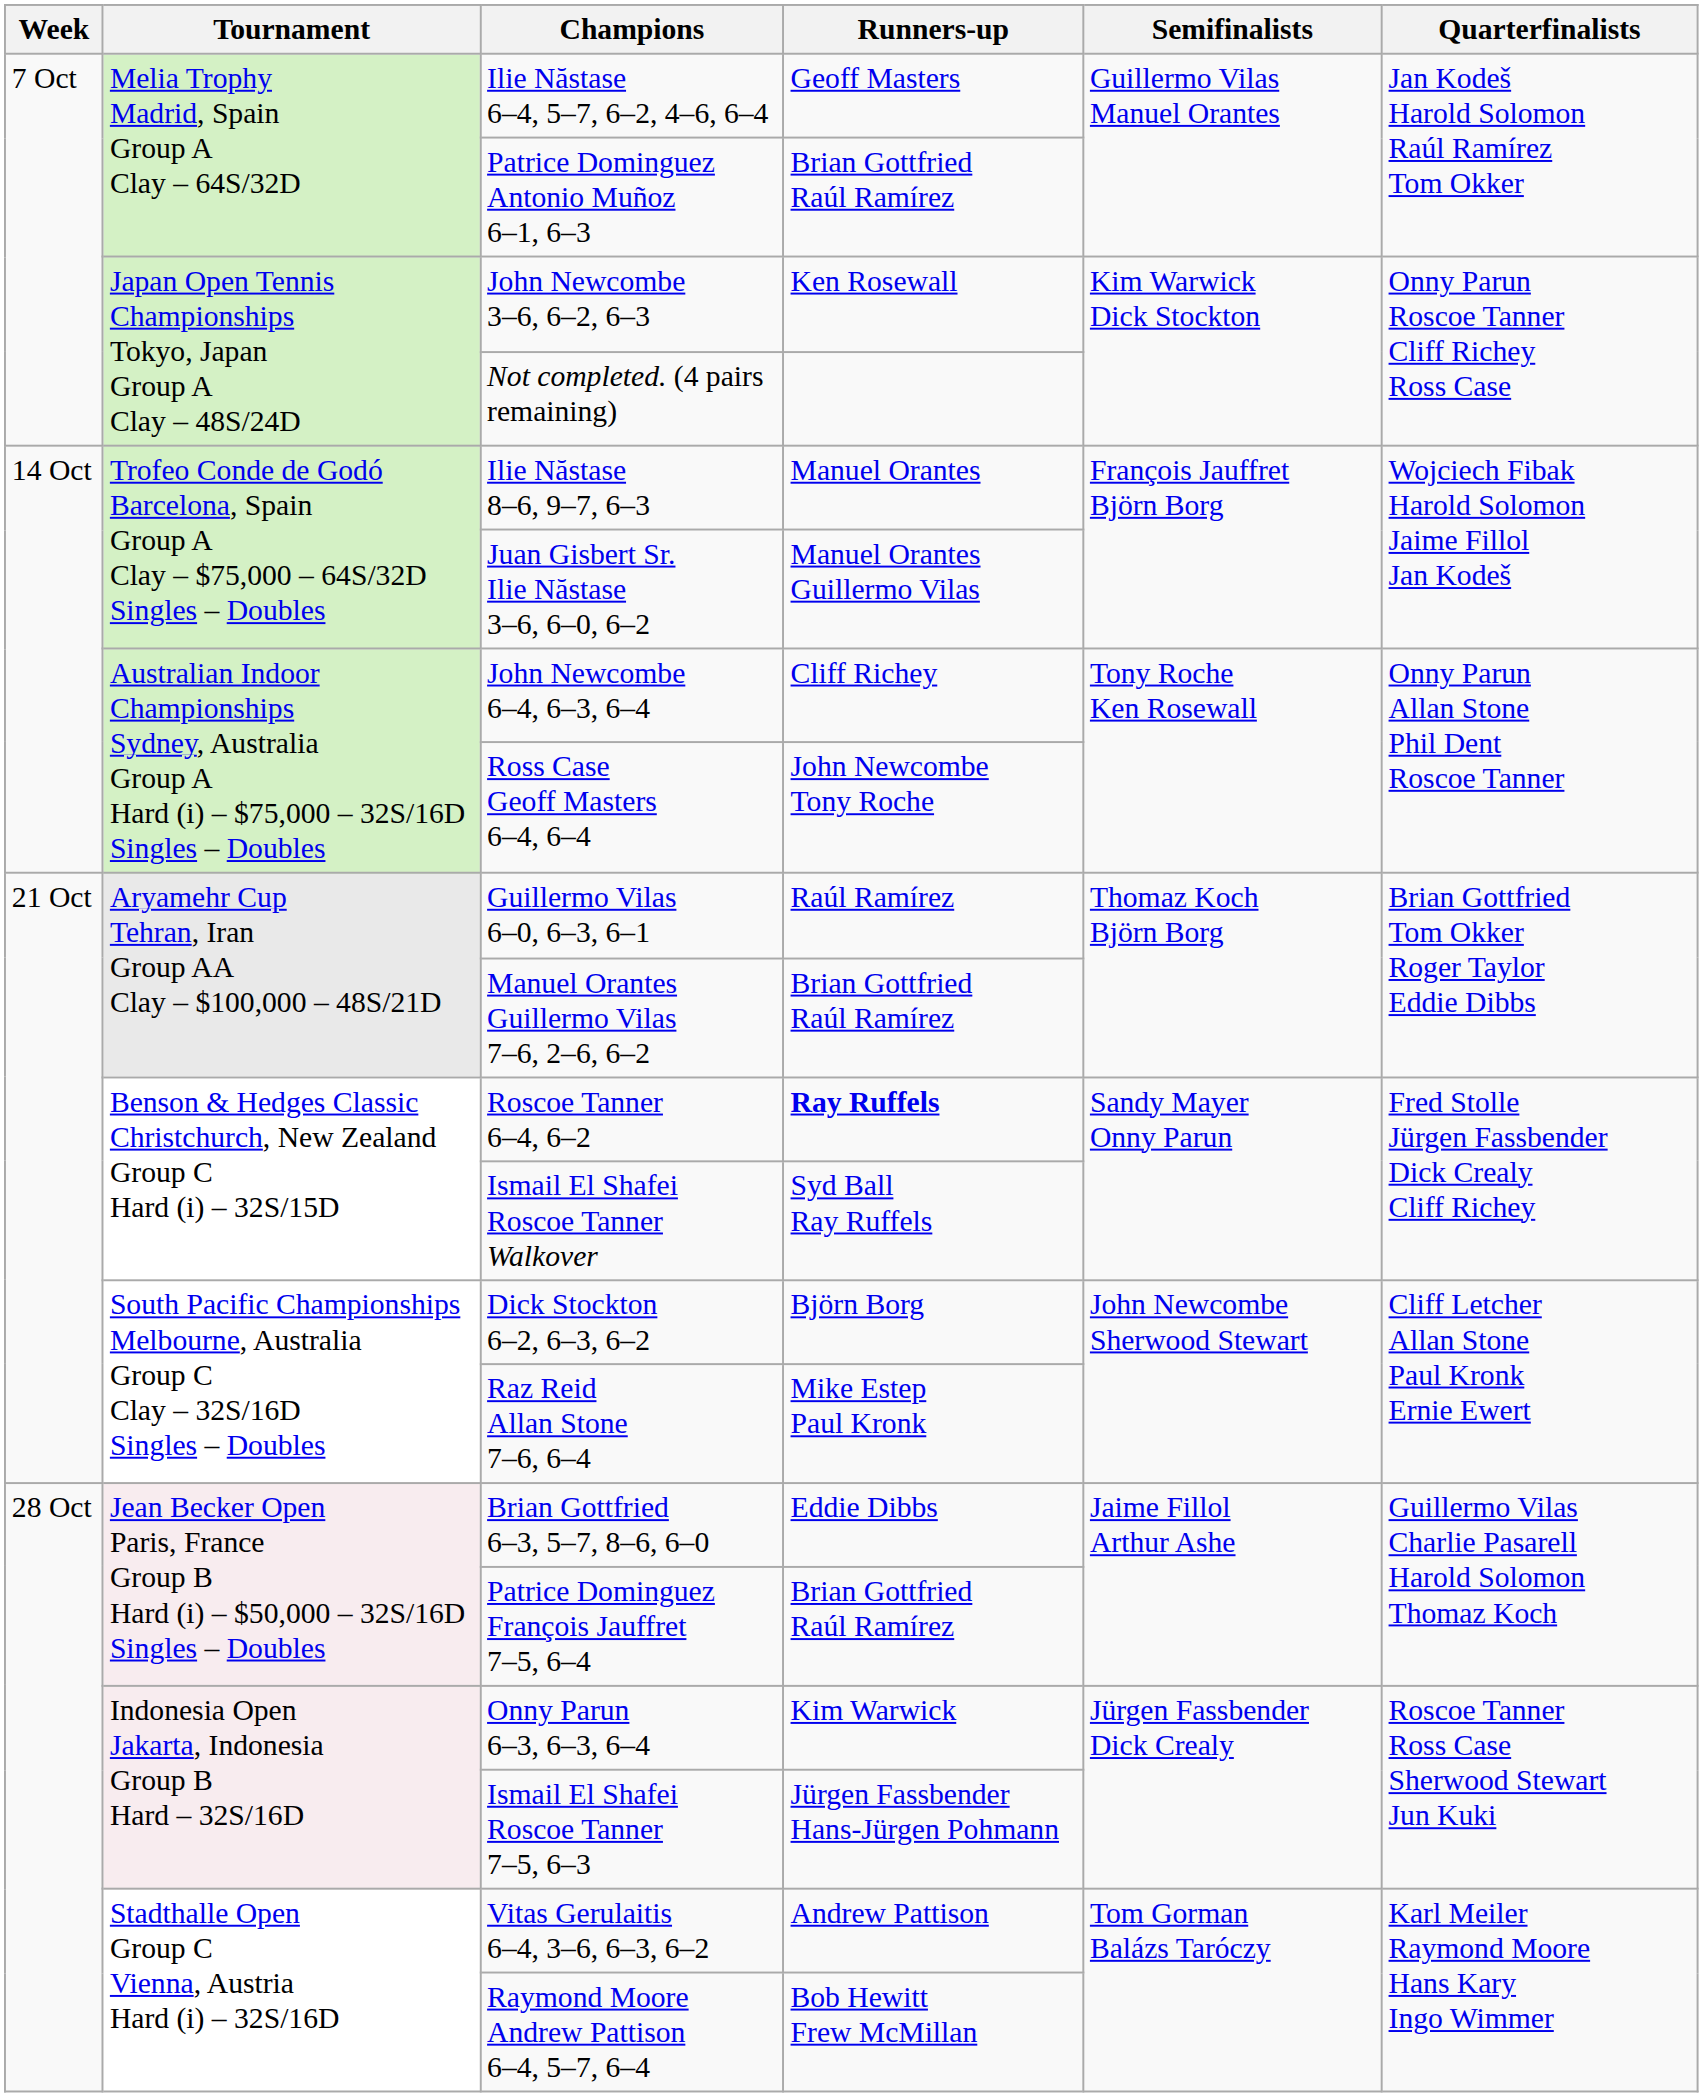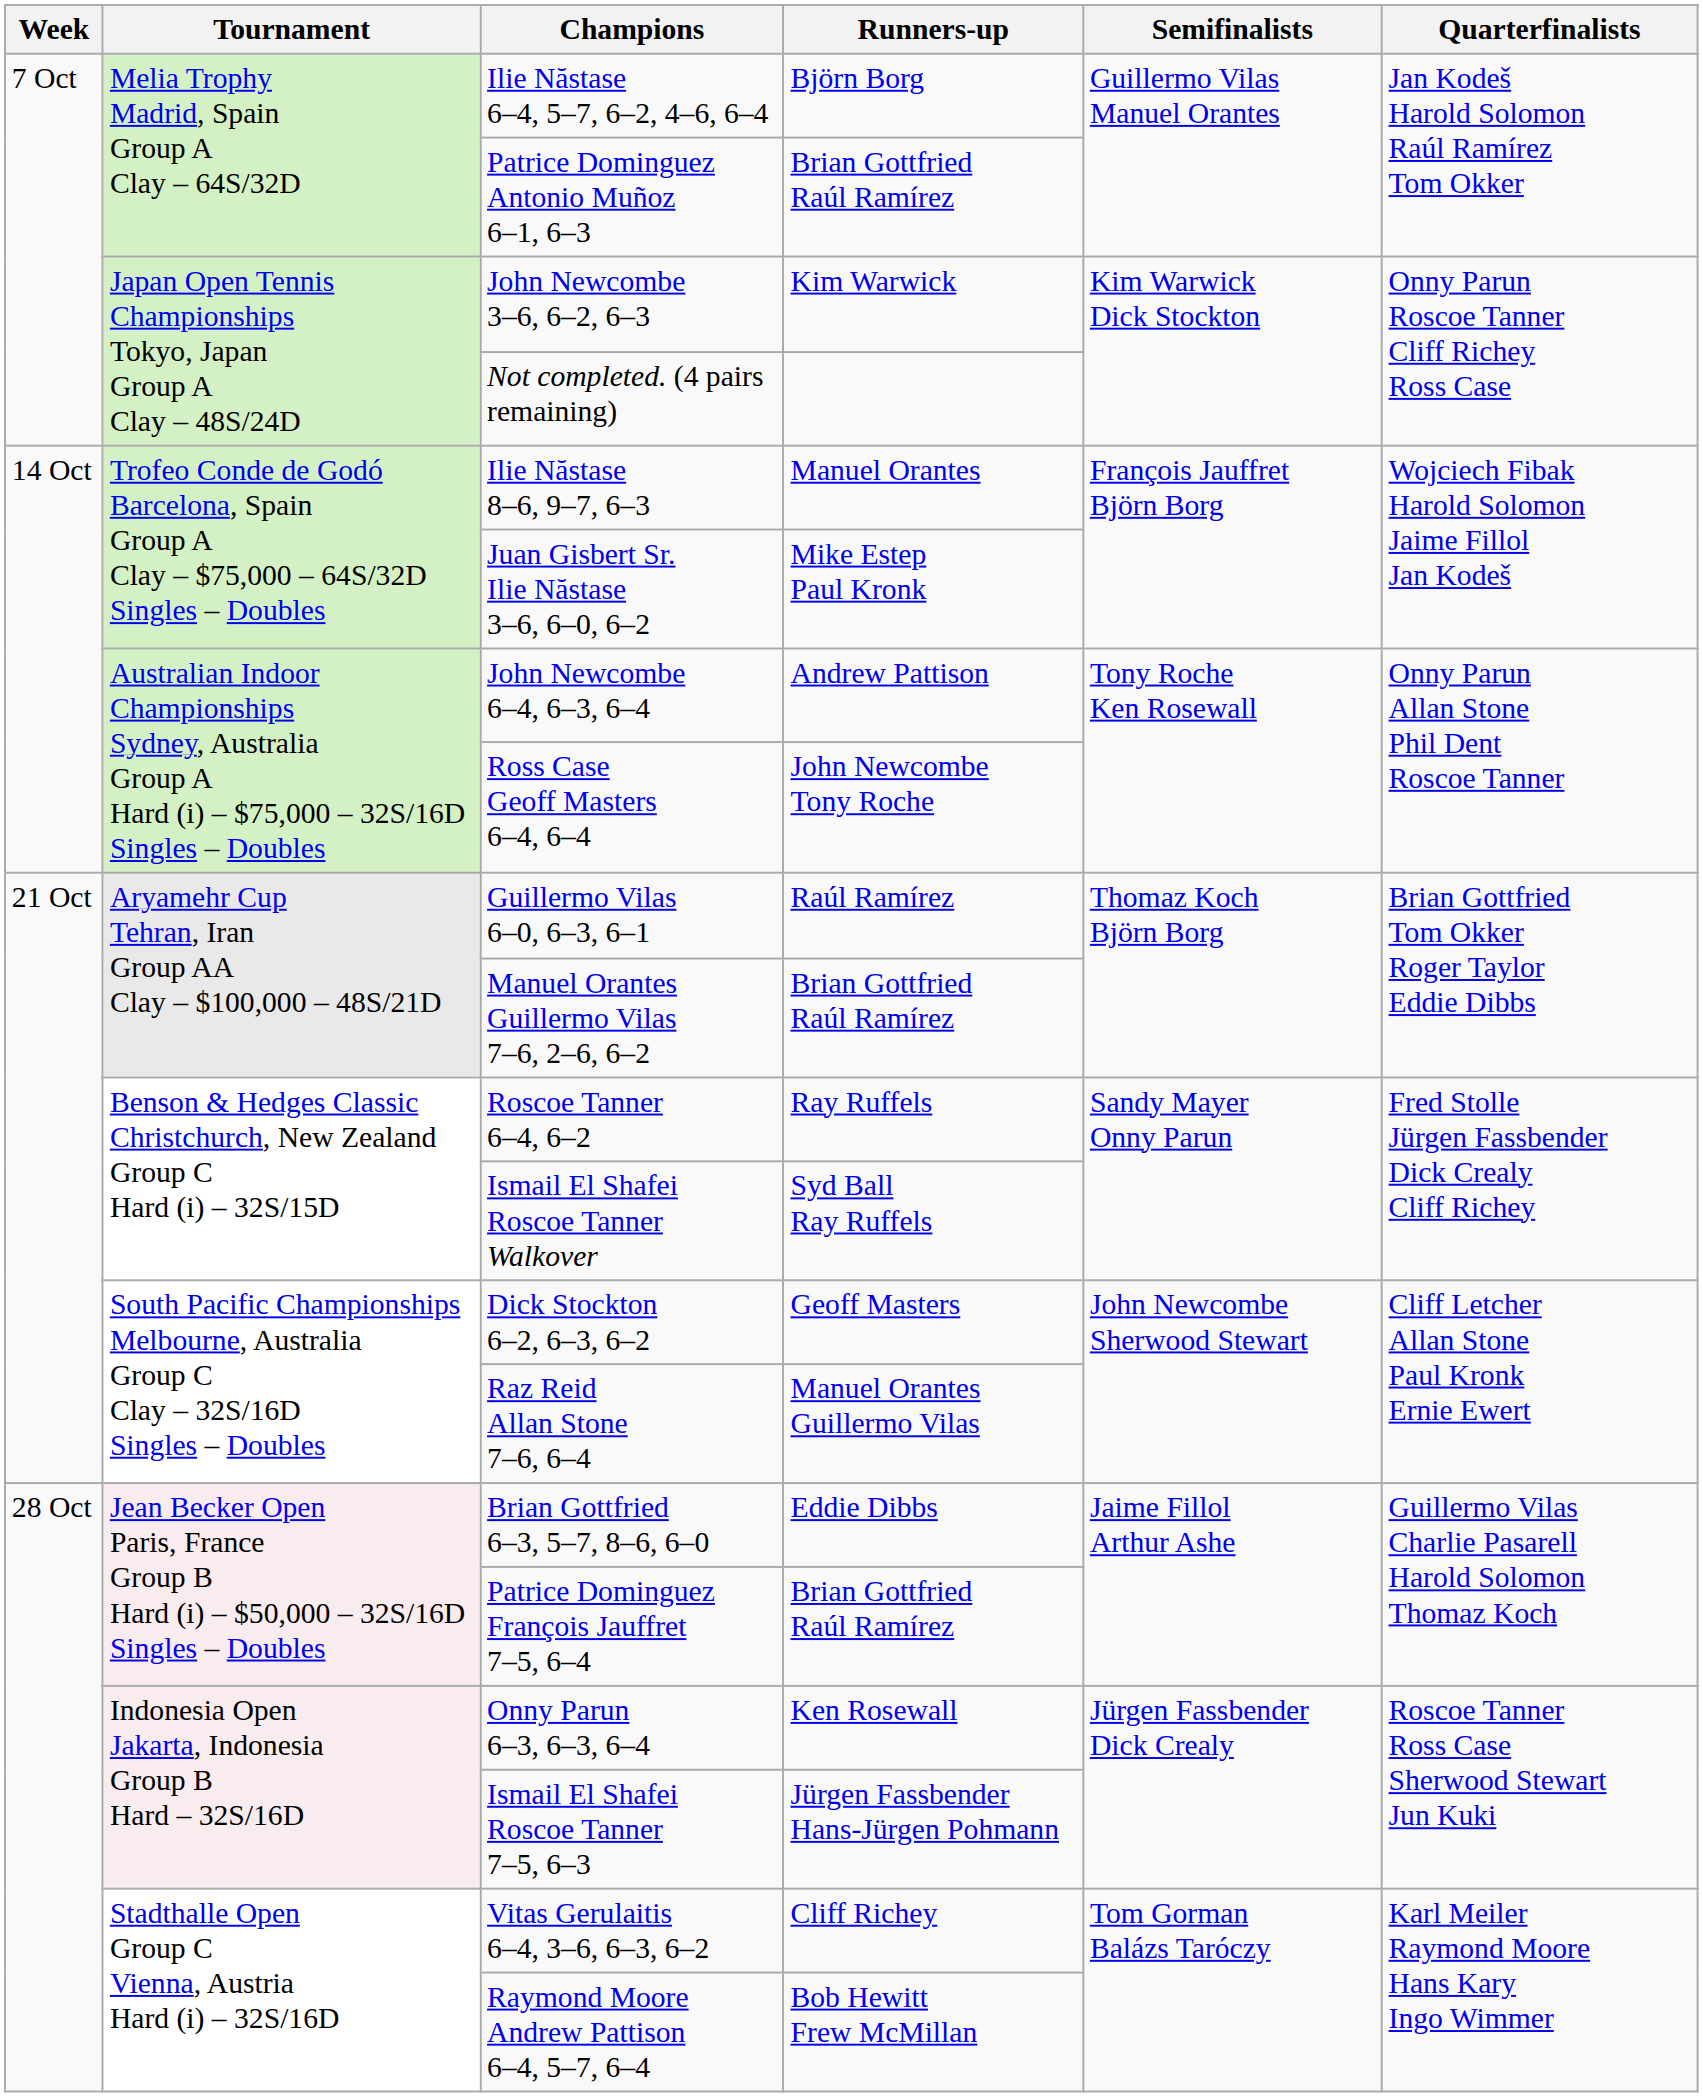 <table class=wikitable style=font-size:95%>
 <tr>
 <th style="width:48px;">Week</th>
 <th style="width:250px;">Tournament</th>
 <th style="width:200px;">Champions</th>
 <th style="width:200px;">Runners-up</th>
 <th style="width:190px;">Semifinalists</th>
 <th style="width:190px;">Quarterfinalists</th>
 </tr>
 <tr valign=top>
 <td rowspan=4>7 Oct</td>
 <td style="background:#D4F1C5;" rowspan="2"><a href='#'>Melia Trophy</a> <br> <a href='#'>Madrid</a>, Spain <br> Group A <br> Clay – 64S/32D</td>
 <td> <a href='#'>Ilie Năstase</a> <br> 6–4, 5–7, 6–2, 4–6, 6–4</td>
-<td> <a href='#'>Geoff Masters</a></td>
+<td> <a href='#'>Björn Borg</a></td>
 <td rowspan=2> <a href='#'>Guillermo Vilas</a> <br>  <a href='#'>Manuel Orantes</a></td>
 <td rowspan=2> <a href='#'>Jan Kodeš</a> <br>  <a href='#'>Harold Solomon</a> <br>  <a href='#'>Raúl Ramírez</a> <br>  <a href='#'>Tom Okker</a></td>
 </tr>
 <tr valign=top>
 <td> <a href='#'>Patrice Dominguez</a> <br>  <a href='#'>Antonio Muñoz</a> <br> 6–1, 6–3</td>
 <td> <a href='#'>Brian Gottfried</a> <br>  <a href='#'>Raúl Ramírez</a></td>
 </tr>
 <tr valign=top>
 <td style="background:#D4F1C5;" rowspan="2"><a href='#'>Japan Open Tennis Championships</a> <br>  Tokyo, Japan <br> Group A <br> Clay – 48S/24D</td>
 <td> <a href='#'>John Newcombe</a> <br> 3–6, 6–2, 6–3</td>
-<td> <a href='#'>Ken Rosewall</a></td>
+<td> <a href='#'>Kim Warwick</a></td>
 <td rowspan=2> <a href='#'>Kim Warwick</a> <br>  <a href='#'>Dick Stockton</a></td>
 <td rowspan=2> <a href='#'>Onny Parun</a> <br>  <a href='#'>Roscoe Tanner</a> <br>  <a href='#'>Cliff Richey</a> <br>  <a href='#'>Ross Case</a></td>
 </tr>
 <tr valign=top>
 <td><em>Not completed.</em> (4 pairs remaining)</td>
 <td></td>
 </tr>
 <tr valign=top>
 <td rowspan=4>14 Oct</td>
 <td style="background:#D4F1C5;" rowspan="2"><a href='#'>Trofeo Conde de Godó</a> <br> <a href='#'>Barcelona</a>, Spain <br> Group A <br>Clay – $75,000 – 64S/32D <br> <a href='#'>Singles</a> – <a href='#'>Doubles</a></td>
 <td> <a href='#'>Ilie Năstase</a> <br> 8–6, 9–7, 6–3</td>
 <td> <a href='#'>Manuel Orantes</a></td>
 <td rowspan=2> <a href='#'>François Jauffret</a> <br>  <a href='#'>Björn Borg</a></td>
 <td rowspan=2> <a href='#'>Wojciech Fibak</a> <br>  <a href='#'>Harold Solomon</a> <br>  <a href='#'>Jaime Fillol</a> <br>  <a href='#'>Jan Kodeš</a></td>
 </tr>
 <tr valign=top>
 <td> <a href='#'>Juan Gisbert Sr.</a> <br>  <a href='#'>Ilie Năstase</a> <br> 3–6, 6–0, 6–2</td>
-<td> <a href='#'>Manuel Orantes</a> <br>  <a href='#'>Guillermo Vilas</a></td>
+<td> <a href='#'>Mike Estep</a> <br>  <a href='#'>Paul Kronk</a></td>
 </tr>
 <tr valign=top>
 <td style="background:#D4F1C5;" rowspan=2><a href='#'>Australian Indoor Championships</a> <br> <a href='#'>Sydney</a>, Australia <br> Group A <br> Hard (i) – $75,000 – 32S/16D <br> <a href='#'>Singles</a> – <a href='#'>Doubles</a></td>
 <td> <a href='#'>John Newcombe</a> <br> 6–4, 6–3, 6–4</td>
-<td> <a href='#'>Cliff Richey</a></td>
+<td> <a href='#'>Andrew Pattison</a></td>
 <td rowspan=2> <a href='#'>Tony Roche</a> <br>  <a href='#'>Ken Rosewall</a></td>
 <td rowspan=2> <a href='#'>Onny Parun</a> <br>  <a href='#'>Allan Stone</a> <br>  <a href='#'>Phil Dent</a> <br>  <a href='#'>Roscoe Tanner</a></td>
 </tr>
 <tr valign=top>
 <td> <a href='#'>Ross Case</a> <br>  <a href='#'>Geoff Masters</a> <br> 6–4, 6–4</td>
 <td> <a href='#'>John Newcombe</a> <br>  <a href='#'>Tony Roche</a></td>
 </tr>
 <tr valign=top>
 <td rowspan=6>21 Oct</td>
 <td style="background:#E9E9E9;" rowspan="2"><a href='#'>Aryamehr Cup</a> <br> <a href='#'>Tehran</a>, Iran <br> Group AA <br>Clay – $100,000 – 48S/21D</td>
 <td> <a href='#'>Guillermo Vilas</a> <br> 6–0, 6–3, 6–1</td>
 <td> <a href='#'>Raúl Ramírez</a></td>
 <td rowspan=2> <a href='#'>Thomaz Koch</a> <br>  <a href='#'>Björn Borg</a></td>
 <td rowspan=2> <a href='#'>Brian Gottfried</a> <br>  <a href='#'>Tom Okker</a> <br>  <a href='#'>Roger Taylor</a> <br>  <a href='#'>Eddie Dibbs</a></td>
 </tr>
 <tr valign=top>
 <td> <a href='#'>Manuel Orantes</a> <br>  <a href='#'>Guillermo Vilas</a> <br> 7–6, 2–6, 6–2</td>
 <td> <a href='#'>Brian Gottfried</a> <br>  <a href='#'>Raúl Ramírez</a></td>
 </tr>
 <tr valign=top>
 <td style="background:#FFFFFF;" rowspan=2><a href='#'>Benson & Hedges Classic</a> <br> <a href='#'>Christchurch</a>, New Zealand <br> Group C <br> Hard (i) – 32S/15D</td>
 <td> <a href='#'>Roscoe Tanner</a> <br> 6–4, 6–2</td>
-<td><strong> <a href='#'>Ray Ruffels</a></strong></td>
+<td> <a href='#'>Ray Ruffels</a></td>
 <td rowspan=2> <a href='#'>Sandy Mayer</a> <br>  <a href='#'>Onny Parun</a></td>
 <td rowspan=2> <a href='#'>Fred Stolle</a> <br>  <a href='#'>Jürgen Fassbender</a> <br>  <a href='#'>Dick Crealy</a> <br>  <a href='#'>Cliff Richey</a></td>
 </tr>
 <tr valign=top>
 <td> <a href='#'>Ismail El Shafei</a> <br>  <a href='#'>Roscoe Tanner</a> <br> <em>Walkover</em></td>
 <td> <a href='#'>Syd Ball</a> <br>  <a href='#'>Ray Ruffels</a></td>
 </tr>
 <tr valign=top>
 <td style="background:#FFFFFF;" rowspan=2><a href='#'>South Pacific Championships</a> <br> <a href='#'>Melbourne</a>, Australia <br> Group C <br> Clay – 32S/16D <br> <a href='#'>Singles</a> – <a href='#'>Doubles</a></td>
 <td> <a href='#'>Dick Stockton</a> <br> 6–2, 6–3, 6–2</td>
-<td> <a href='#'>Björn Borg</a></td>
+<td> <a href='#'>Geoff Masters</a></td>
 <td rowspan=2> <a href='#'>John Newcombe</a> <br>  <a href='#'>Sherwood Stewart</a></td>
 <td rowspan=2> <a href='#'>Cliff Letcher</a> <br>  <a href='#'>Allan Stone</a> <br>  <a href='#'>Paul Kronk</a> <br>  <a href='#'>Ernie Ewert</a></td>
 </tr>
 <tr valign=top>
 <td> <a href='#'>Raz Reid</a> <br>  <a href='#'>Allan Stone</a> <br> 7–6, 6–4</td>
-<td> <a href='#'>Mike Estep</a> <br>  <a href='#'>Paul Kronk</a></td>
+<td> <a href='#'>Manuel Orantes</a> <br>  <a href='#'>Guillermo Vilas</a></td>
 </tr>
 <tr valign=top>
 <td rowspan=6>28 Oct</td>
 <td style="background:#F8ECEF;" rowspan="2"><a href='#'>Jean Becker Open</a> <br> Paris, France <br> Group B <br>Hard (i) – $50,000 – 32S/16D <br> <a href='#'>Singles</a> – <a href='#'>Doubles</a></td>
 <td> <a href='#'>Brian Gottfried</a> <br> 6–3, 5–7, 8–6, 6–0</td>
 <td> <a href='#'>Eddie Dibbs</a></td>
 <td rowspan=2> <a href='#'>Jaime Fillol</a> <br>  <a href='#'>Arthur Ashe</a></td>
 <td rowspan=2> <a href='#'>Guillermo Vilas</a> <br>  <a href='#'>Charlie Pasarell</a> <br>  <a href='#'>Harold Solomon</a> <br>  <a href='#'>Thomaz Koch</a></td>
 </tr>
 <tr valign=top>
 <td> <a href='#'>Patrice Dominguez</a> <br>  <a href='#'>François Jauffret</a> <br> 7–5, 6–4</td>
 <td> <a href='#'>Brian Gottfried</a> <br>  <a href='#'>Raúl Ramírez</a></td>
 </tr>
 <tr valign=top>
 <td style="background:#F8ECEF;" rowspan=2>Indonesia Open <br> <a href='#'>Jakarta</a>, Indonesia <br> Group B <br> Hard – 32S/16D</td>
 <td> <a href='#'>Onny Parun</a> <br> 6–3, 6–3, 6–4</td>
-<td> <a href='#'>Kim Warwick</a></td>
+<td> <a href='#'>Ken Rosewall</a></td>
 <td rowspan=2> <a href='#'>Jürgen Fassbender</a> <br>  <a href='#'>Dick Crealy</a></td>
 <td rowspan=2> <a href='#'>Roscoe Tanner</a> <br>  <a href='#'>Ross Case</a> <br>  <a href='#'>Sherwood Stewart</a> <br>  <a href='#'>Jun Kuki</a></td>
 </tr>
 <tr valign=top>
 <td> <a href='#'>Ismail El Shafei</a> <br>  <a href='#'>Roscoe Tanner</a> <br> 7–5, 6–3</td>
 <td> <a href='#'>Jürgen Fassbender</a> <br>  <a href='#'>Hans-Jürgen Pohmann</a></td>
 </tr>
 <tr valign=top>
 <td style="background:#FFFFFF;" rowspan="2"><a href='#'>Stadthalle Open</a> <br> Group C <br> <a href='#'>Vienna</a>, Austria <br> Hard (i) – 32S/16D</td>
 <td> <a href='#'>Vitas Gerulaitis</a> <br> 6–4, 3–6, 6–3, 6–2</td>
-<td> <a href='#'>Andrew Pattison</a></td>
+<td> <a href='#'>Cliff Richey</a></td>
 <td rowspan=2> <a href='#'>Tom Gorman</a> <br>  <a href='#'>Balázs Taróczy</a></td>
 <td rowspan=2> <a href='#'>Karl Meiler</a> <br>  <a href='#'>Raymond Moore</a> <br>  <a href='#'>Hans Kary</a> <br>  <a href='#'>Ingo Wimmer</a></td>
 </tr>
 <tr valign=top>
 <td> <a href='#'>Raymond Moore</a> <br>  <a href='#'>Andrew Pattison</a> <br> 6–4, 5–7, 6–4</td>
 <td> <a href='#'>Bob Hewitt</a> <br>  <a href='#'>Frew McMillan</a></td>
 </tr>
 </table>
